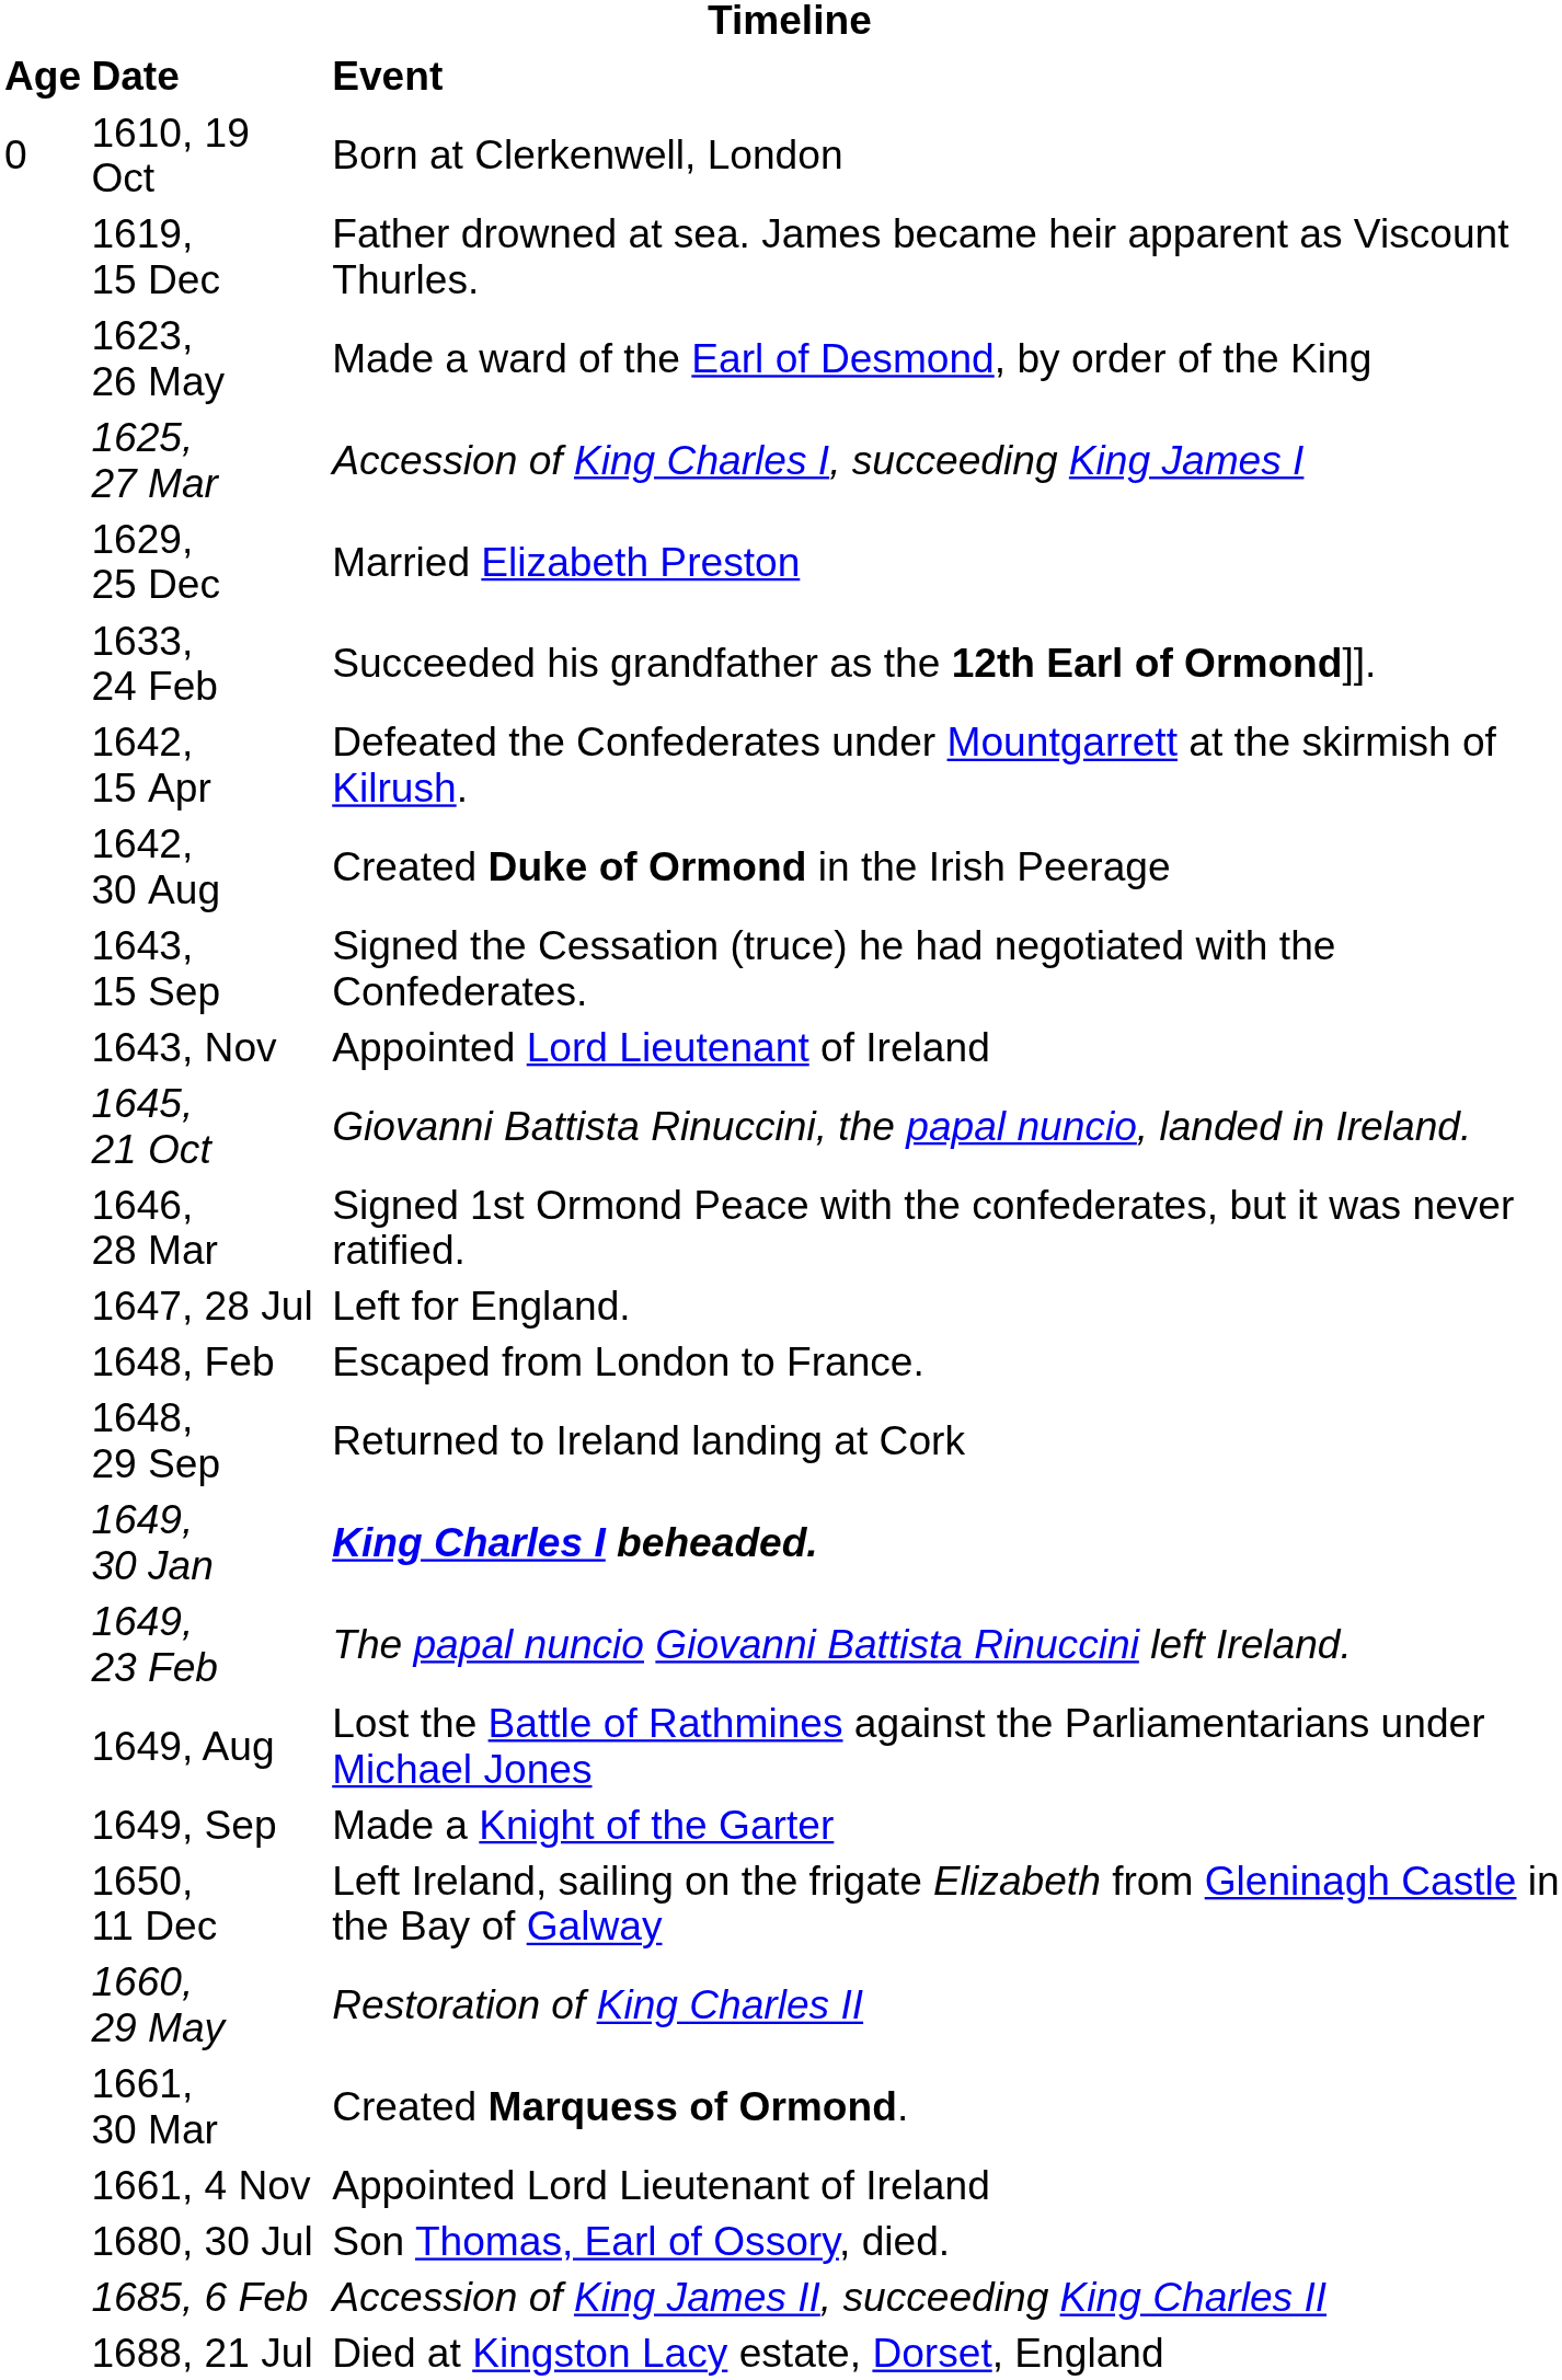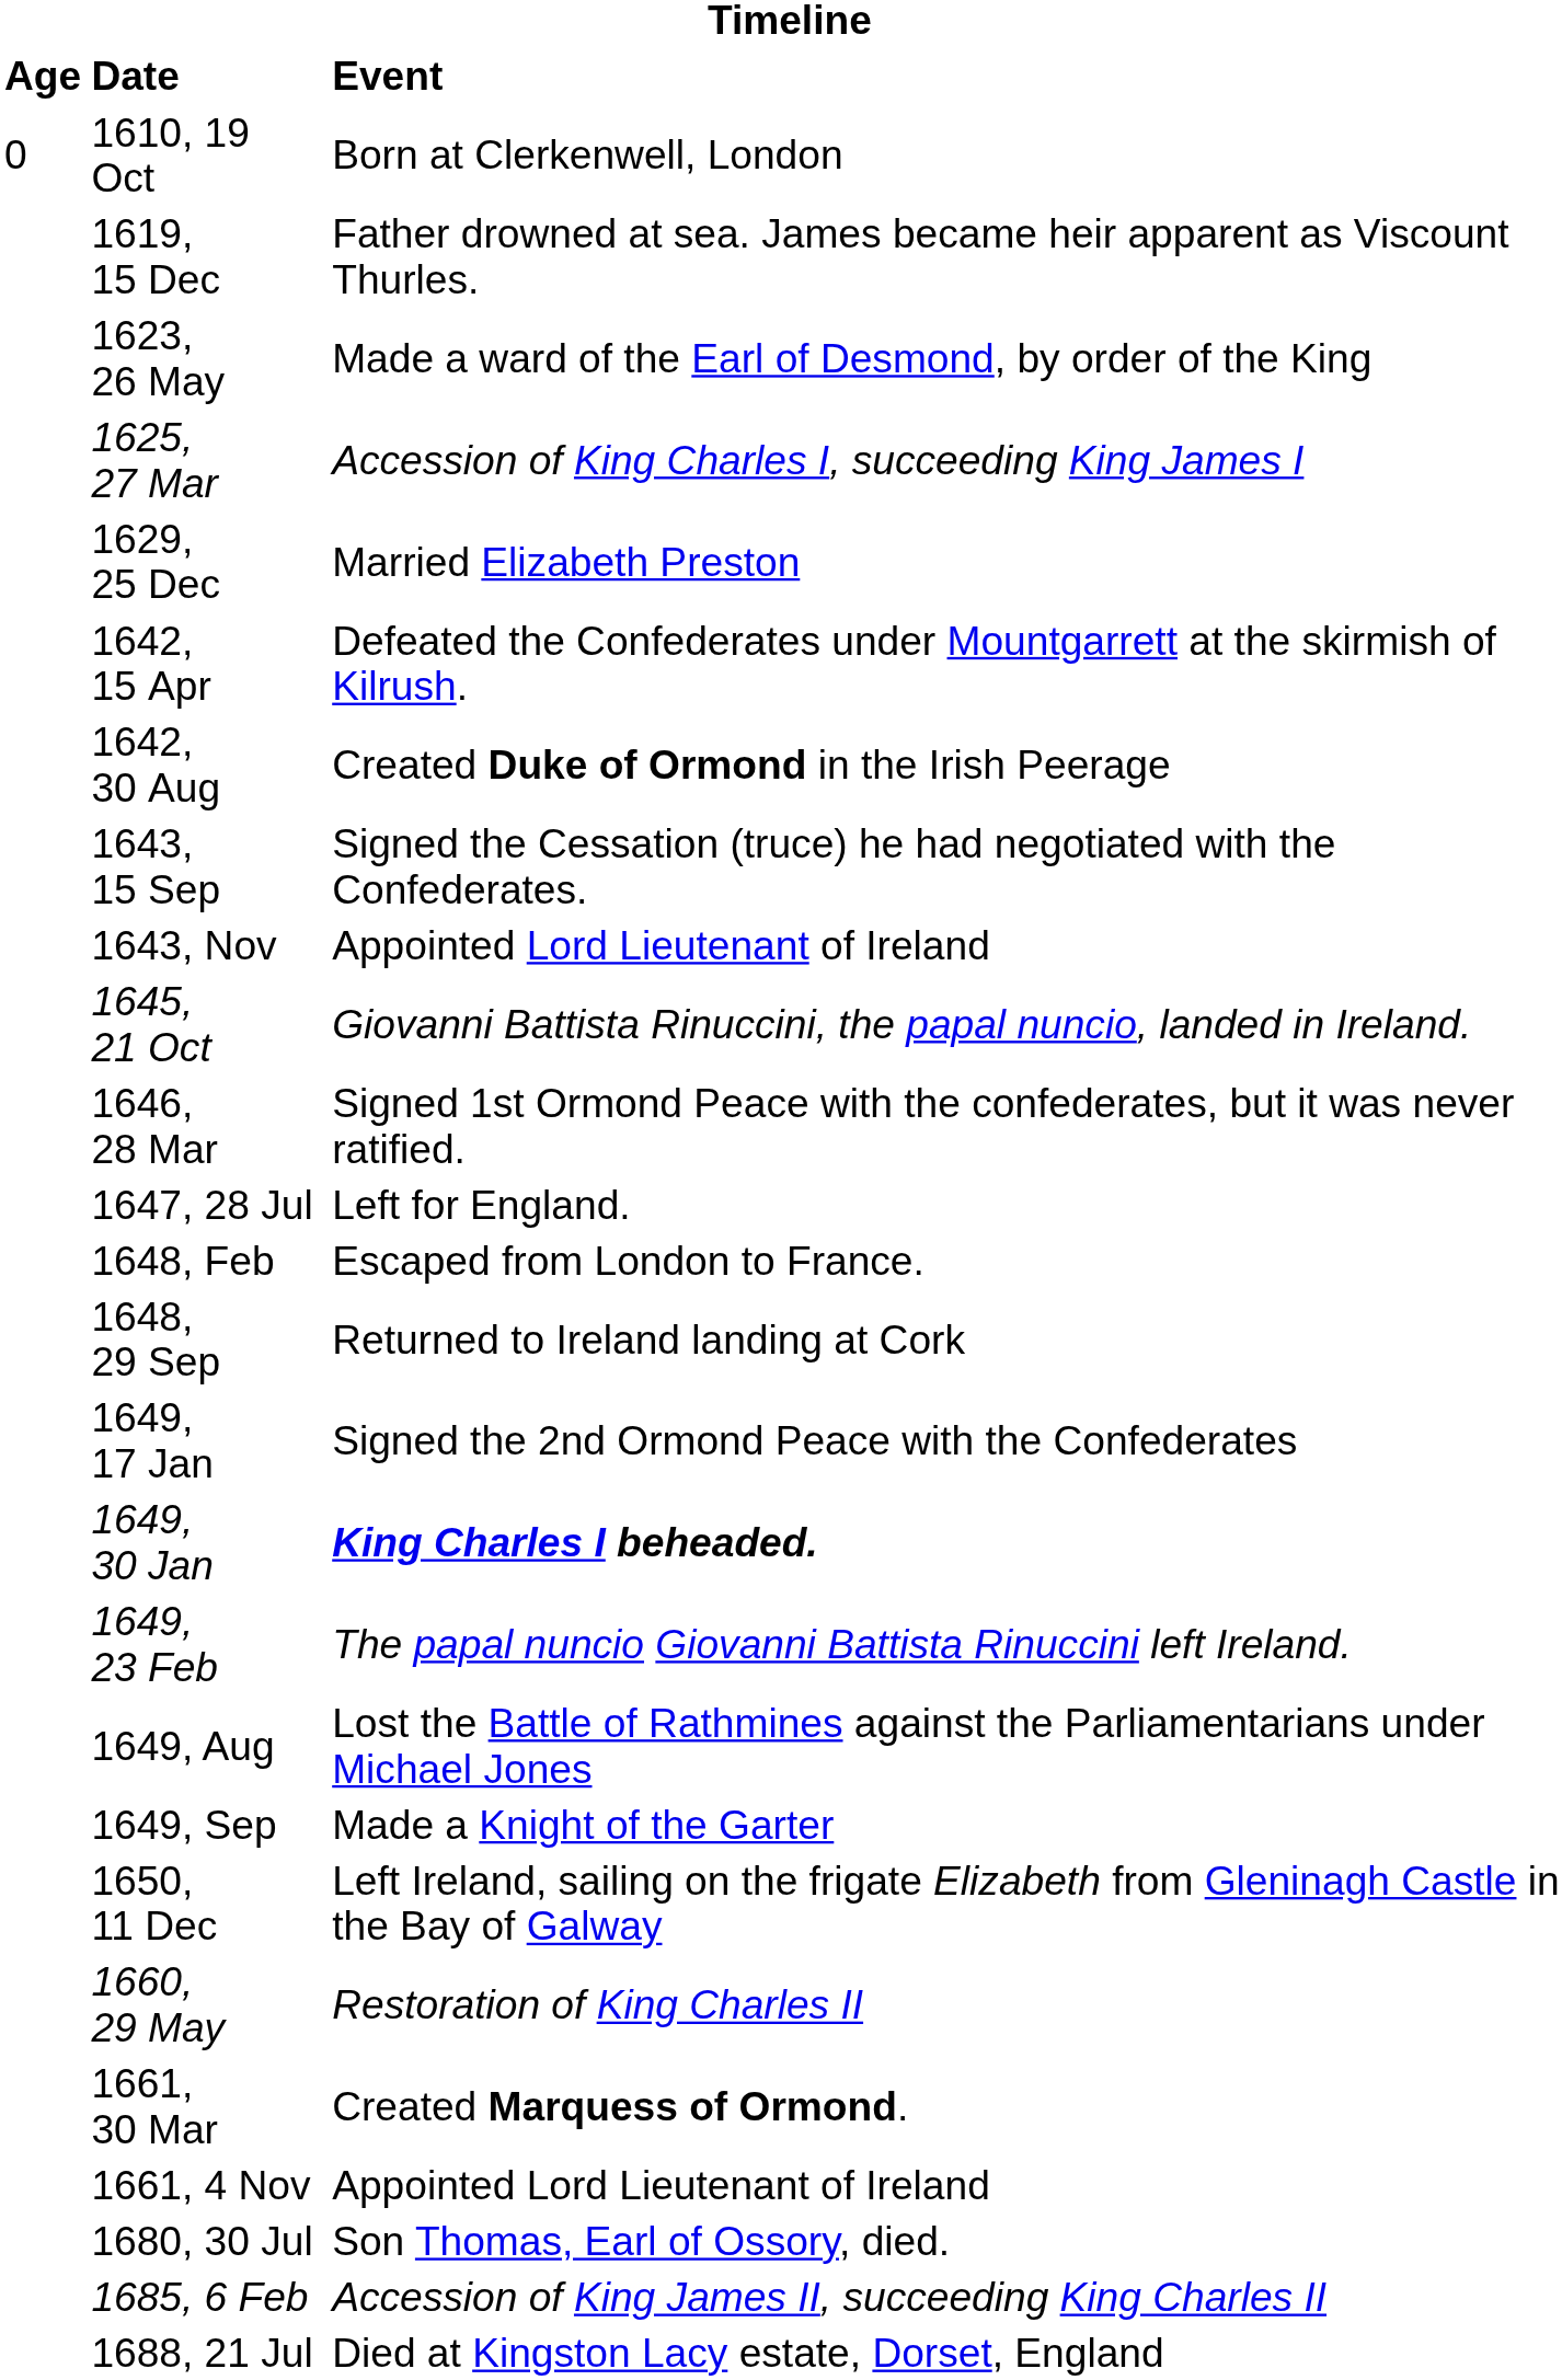 <table>
 <tr>
 <th colspan=3>Timeline</th>
 </tr>
 <tr>
 <th align="left">Age</th>
 <th align="left">Date</th>
 <th align="left">Event</th>
 </tr>
 <tr>
 <td>0</td>
 <td>1610, 19 Oct</td>
 <td>Born at Clerkenwell, London</td>
 </tr>
 <tr>
 <td></td>
 <td>1619, 15 Dec</td>
 <td>Father drowned at sea. James became heir apparent as Viscount Thurles.</td>
 </tr>
 <tr>
 <td></td>
 <td>1623, 26 May</td>
 <td>Made a ward of the <a href='#'>Earl of Desmond</a>, by order of the King</td>
 </tr>
 <tr>
 <td></td>
 <td><em>1625, 27 Mar</em></td>
 <td><em>Accession of <a href='#'>King Charles I</a>, succeeding <a href='#'>King James I</a></em></td>
 </tr>
 <tr>
 <td></td>
 <td>1629, 25 Dec</td>
 <td>Married <a href='#'>Elizabeth Preston</a></td>
-</tr>
-<tr>
-<td></td>
-<td>1633, 24 Feb</td>
-<td>Succeeded his grandfather as the <strong>12th Earl of Ormond</strong>]].</td>
 </tr>
 <tr>
 <td></td>
 <td>1642, 15 Apr</td>
 <td>Defeated the Confederates under <a href='#'>Mountgarrett</a> at the skirmish of <a href='#'>Kilrush</a>.</td>
 </tr>
 <tr>
 <td></td>
 <td>1642, 30 Aug</td>
 <td>Created <strong>Duke of Ormond</strong> in the Irish Peerage</td>
 </tr>
 <tr>
 <td></td>
 <td>1643, 15 Sep</td>
 <td>Signed the Cessation (truce) he had negotiated with the Confederates.</td>
 </tr>
 <tr>
 <td></td>
 <td>1643, Nov</td>
 <td>Appointed <a href='#'>Lord Lieutenant</a> of Ireland</td>
 </tr>
 <tr>
 <td></td>
 <td><em>1645, 21 Oct</em></td>
 <td><em>Giovanni Battista Rinuccini, the <a href='#'>papal nuncio</a>, landed in Ireland.</em></td>
 </tr>
 <tr>
 <td></td>
 <td>1646, 28 Mar</td>
 <td>Signed 1st Ormond Peace with the confederates, but it was never ratified.</td>
 </tr>
 <tr>
 <td></td>
 <td>1647, 28 Jul</td>
 <td>Left for England.</td>
 </tr>
 <tr>
 <td></td>
 <td>1648, Feb</td>
 <td>Escaped from London to France.</td>
 </tr>
 <tr>
 <td></td>
 <td>1648, 29 Sep</td>
 <td>Returned to Ireland landing at Cork</td>
+</tr>
+<tr>
+<td></td>
+<td>1649, 17 Jan</td>
+<td>Signed the 2nd Ormond Peace with the Confederates</td>
 </tr>
 <tr>
 <td></td>
 <td><em>1649, 30 Jan</em></td>
 <td><strong><em><a href='#'>King Charles I</a> beheaded.</em></strong></td>
 </tr>
 <tr>
 <td></td>
 <td><em>1649, 23 Feb</em></td>
 <td><em>The <a href='#'>papal nuncio</a> <a href='#'>Giovanni Battista Rinuccini</a> left Ireland.</em></td>
 </tr>
 <tr>
 <td></td>
 <td>1649, Aug</td>
 <td>Lost the <a href='#'>Battle of Rathmines</a> against the Parliamentarians under <a href='#'>Michael Jones</a></td>
 </tr>
 <tr>
 <td></td>
 <td>1649, Sep</td>
 <td>Made a <a href='#'>Knight of the Garter</a></td>
 </tr>
 <tr>
 <td></td>
 <td>1650, 11 Dec</td>
 <td>Left Ireland, sailing on the frigate <em>Elizabeth</em> from <a href='#'>Gleninagh Castle</a> in the Bay of <a href='#'>Galway</a></td>
 </tr>
 <tr>
 <td></td>
 <td><em>1660, 29 May</em></td>
 <td><em>Restoration of <a href='#'>King Charles II</a></em></td>
 </tr>
 <tr>
 <td></td>
 <td>1661, 30 Mar</td>
 <td>Created <strong>Marquess of Ormond</strong>.</td>
 </tr>
 <tr>
 <td></td>
 <td>1661, 4 Nov</td>
 <td>Appointed Lord Lieutenant of Ireland</td>
 </tr>
 <tr>
 <td></td>
 <td>1680, 30 Jul</td>
 <td>Son <a href='#'>Thomas, Earl of Ossory</a>, died.</td>
 </tr>
 <tr>
 <td></td>
 <td><em>1685, 6 Feb</em></td>
 <td><em>Accession of <a href='#'>King James II</a>, succeeding <a href='#'>King Charles II</a></em></td>
 </tr>
 <tr>
 <td></td>
 <td>1688, 21 Jul</td>
 <td>Died at <a href='#'>Kingston Lacy</a> estate, <a href='#'>Dorset</a>, England</td>
 </tr>
 </table>
